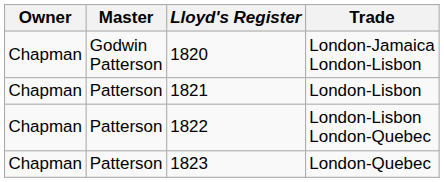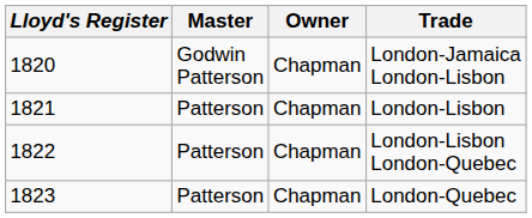 <table class="wikitable sortable" border="1">
 <tr>
+<th><em>Lloyd's Register</em></th>
+<th>Master</th>
 <th>Owner</th>
-<th>Master</th>
-<th><em>Lloyd's Register</em></th>
 <th>Trade</th>
 </tr>
 <tr>
+<td>1820</td>
+<td>Godwin<br>Patterson</td>
 <td>Chapman</td>
-<td>Godwin<br>Patterson</td>
-<td>1820</td>
 <td>London-Jamaica<br>London-Lisbon</td>
 </tr>
 <tr>
+<td>1821</td>
+<td>Patterson</td>
 <td>Chapman</td>
-<td>Patterson</td>
-<td>1821</td>
 <td>London-Lisbon</td>
 </tr>
 <tr>
+<td>1822</td>
+<td>Patterson</td>
 <td>Chapman</td>
-<td>Patterson</td>
-<td>1822</td>
 <td>London-Lisbon<br>London-Quebec</td>
 </tr>
 <tr>
+<td>1823</td>
+<td>Patterson</td>
 <td>Chapman</td>
-<td>Patterson</td>
-<td>1823</td>
 <td>London-Quebec</td>
 </tr>
 </table>
